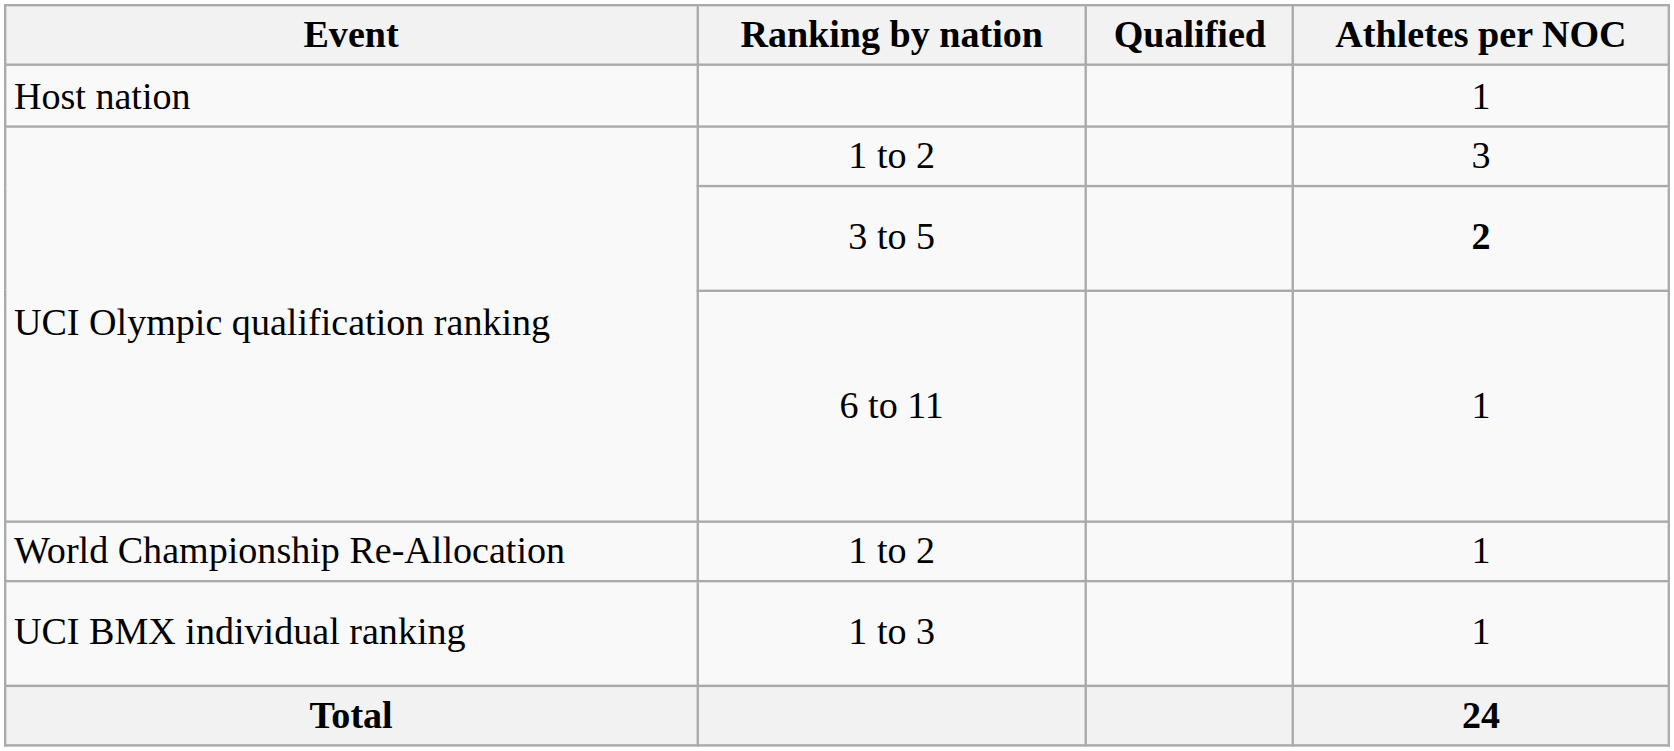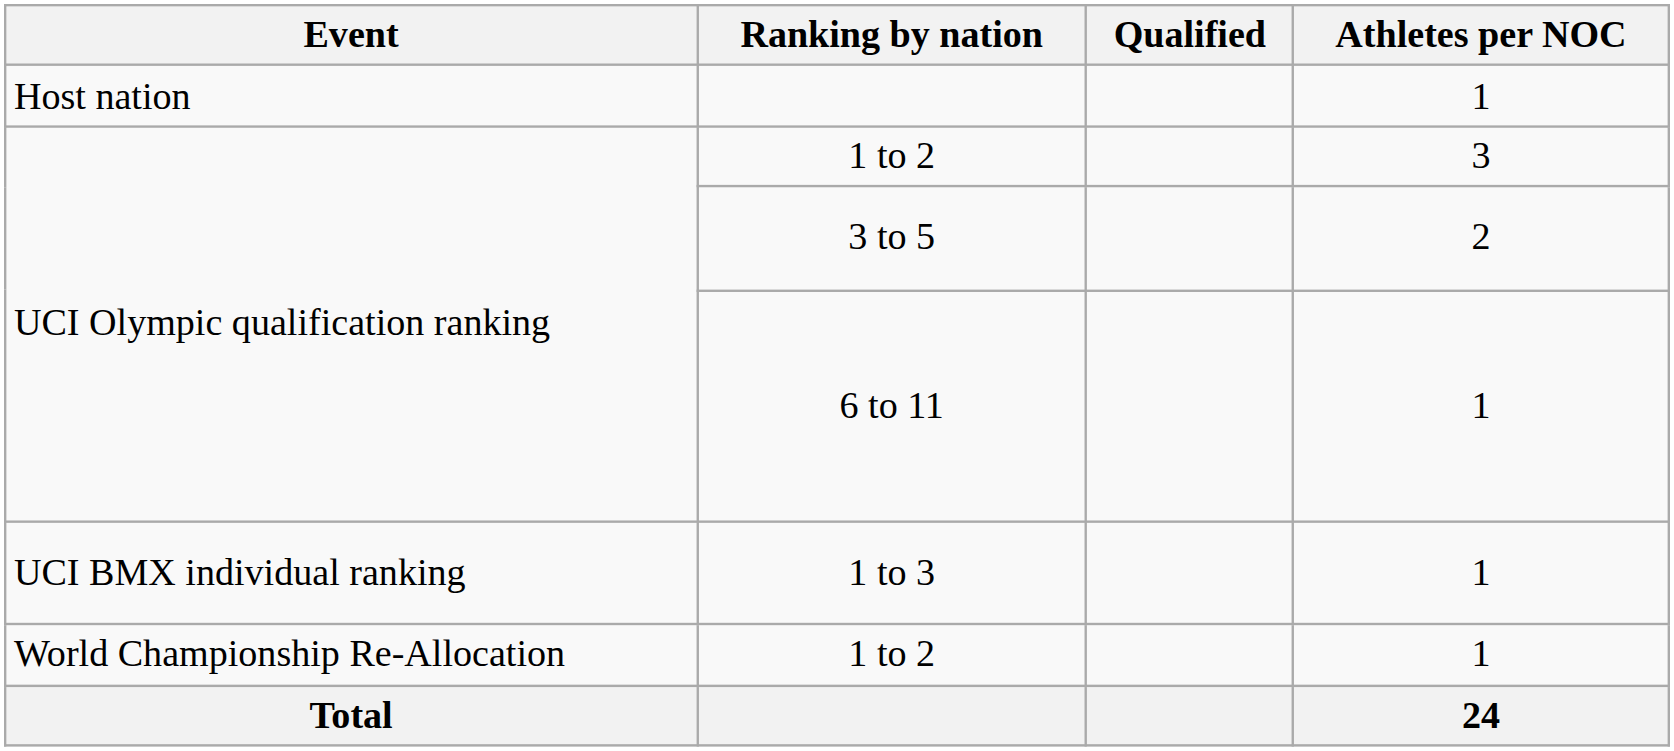 <table class="wikitable"  style="width:700px; text-align:center;">
 <tr>
 <th>Event</th>
 <th>Ranking by nation</th>
 <th>Qualified</th>
 <th>Athletes per NOC</th>
 </tr>
 <tr>
 <td align=left>Host nation</td>
 <td></td>
 <td align=left></td>
 <td>1</td>
 </tr>
 <tr>
 <td rowspan=3 align=left>UCI Olympic qualification ranking</td>
 <td>1 to 2</td>
 <td align="left"><br></td>
 <td>3</td>
 </tr>
 <tr>
 <td>3 to 5</td>
 <td align="left"><br><br></td>
-<td><strong>2</strong></td>
+<td>2</td>
 </tr>
 <tr>
 <td>6 to 11</td>
 <td align="left"><br><br><br><br><br></td>
+<td>1</td>
+</tr>
+<tr>
+<td align=left>UCI BMX individual ranking</td>
+<td>1 to 3</td>
+<td align="left"><br><br></td>
 <td>1</td>
 </tr>
 <tr>
 <td align=left>World Championship Re-Allocation</td>
 <td>1 to 2</td>
 <td align="left"><br></td>
 <td>1</td>
 </tr>
 <tr>
-<td align=left>UCI BMX individual ranking</td>
-<td>1 to 3</td>
-<td align="left"><br><br></td>
-<td>1</td>
-</tr>
-<tr>
 <th>Total</th>
 <th></th>
 <th></th>
 <th>24</th>
 </tr>
 </table>
